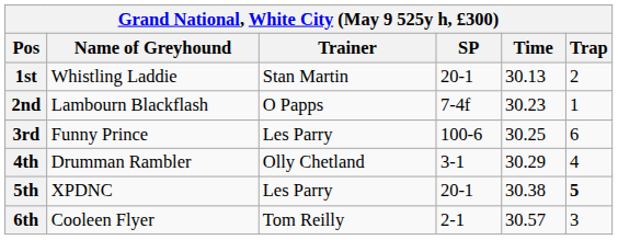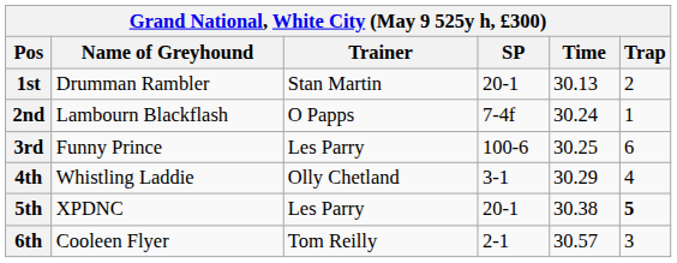 <table class="wikitable">
 <tr>
 <th colspan="6"><a href='#'>Grand National</a>, <a href='#'>White City</a> (May 9 525y h, £300)</th>
 </tr>
 <tr>
 <th width=30>Pos</th>
 <th width=180>Name of Greyhound</th>
 <th width=150>Trainer</th>
 <th width=50>SP</th>
 <th width=50>Time</th>
 <th width=30>Trap</th>
 </tr>
 <tr>
 <th>1st</th>
-<td>Whistling Laddie</td>
+<td>Drumman Rambler</td>
 <td>Stan Martin</td>
 <td>20-1</td>
 <td>30.13</td>
 <td>2</td>
 </tr>
 <tr>
 <th>2nd</th>
 <td>Lambourn Blackflash</td>
 <td>O Papps</td>
 <td>7-4f</td>
-<td>30.23</td>
+<td>30.24</td>
 <td>1</td>
 </tr>
 <tr>
 <th>3rd</th>
 <td>Funny Prince</td>
 <td>Les Parry</td>
 <td>100-6</td>
 <td>30.25</td>
 <td>6</td>
 </tr>
 <tr>
 <th>4th</th>
-<td>Drumman Rambler</td>
+<td>Whistling Laddie</td>
 <td>Olly Chetland</td>
 <td>3-1</td>
 <td>30.29</td>
 <td>4</td>
 </tr>
 <tr>
 <th>5th</th>
 <td>XPDNC</td>
 <td>Les Parry</td>
 <td>20-1</td>
 <td>30.38</td>
 <td><strong>5</strong></td>
 </tr>
 <tr>
 <th>6th</th>
 <td>Cooleen Flyer</td>
 <td>Tom Reilly</td>
 <td>2-1</td>
 <td>30.57</td>
 <td>3</td>
 </tr>
 </table>
